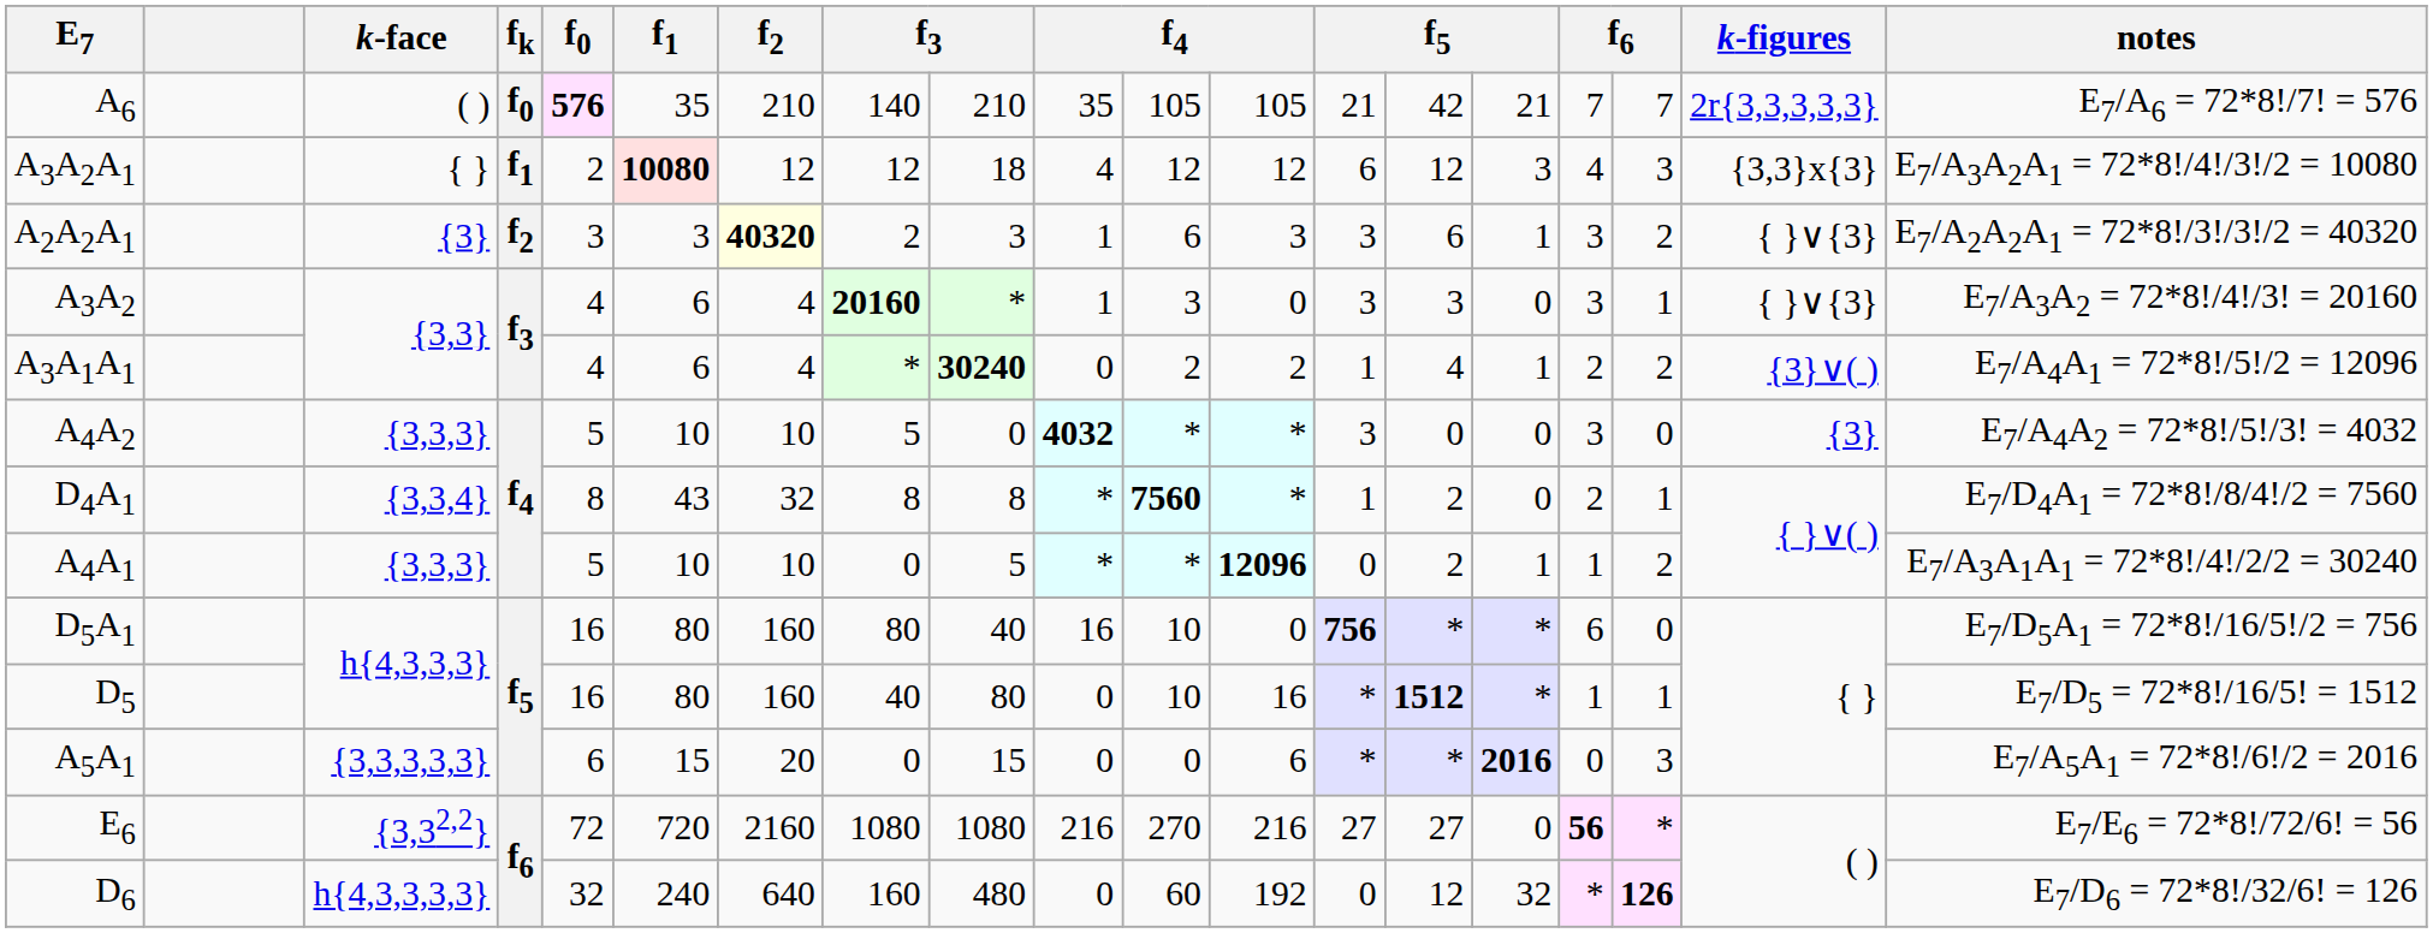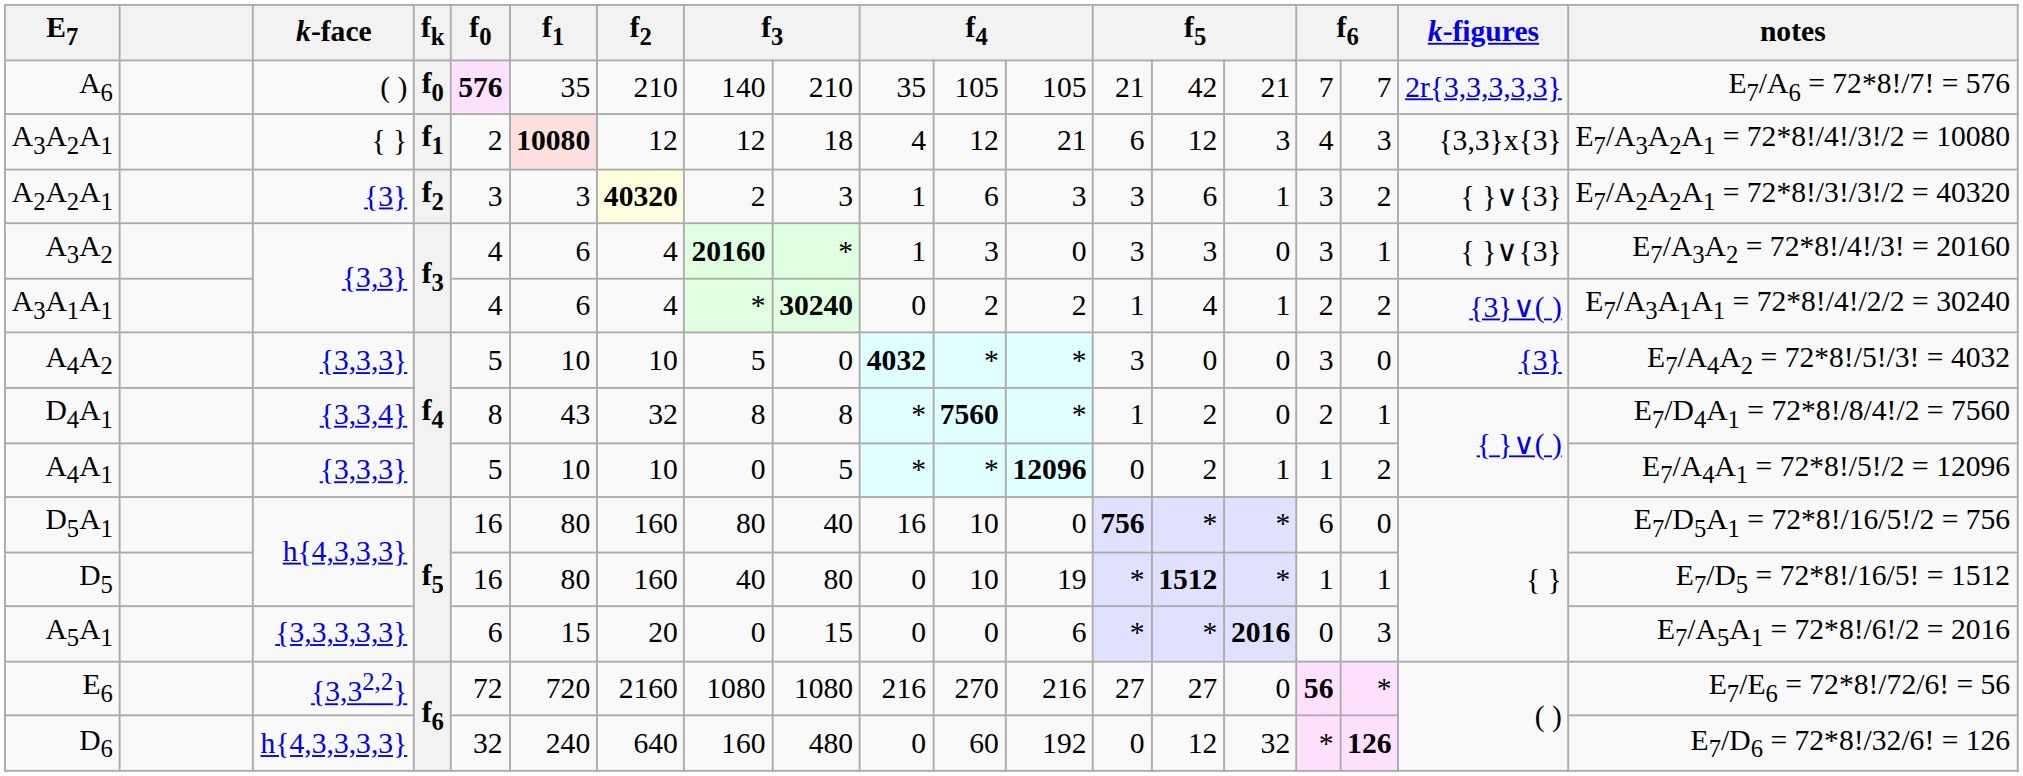 <table class=wikitable>
 <tr>
 <th>E<sub>7</sub></th>
 <th></th>
 <th><em>k</em>-face</th>
 <th>f<sub>k</sub></th>
 <th>f<sub>0</sub></th>
 <th>f<sub>1</sub></th>
 <th>f<sub>2</sub></th>
 <th colspan=2>f<sub>3</sub></th>
 <th colspan=3>f<sub>4</sub></th>
 <th colspan=3>f<sub>5</sub></th>
 <th colspan=2>f<sub>6</sub></th>
 <th><a href='#'><em>k</em>-figures</a></th>
 <th>notes</th>
 </tr>
 <tr align=right>
 <td>A<sub>6</sub></td>
 <td width=65></td>
 <td>( )</td>
 <th>f<sub>0</sub></th>
 <td BGCOLOR="#ffe0ff"><strong>576</strong></td>
 <td>35</td>
 <td>210</td>
 <td>140</td>
 <td>210</td>
 <td>35</td>
 <td>105</td>
 <td>105</td>
 <td>21</td>
 <td>42</td>
 <td>21</td>
 <td>7</td>
 <td>7</td>
 <td><a href='#'>2r{3,3,3,3,3}</a></td>
 <td>E<sub>7</sub>/A<sub>6</sub> = 72*8!/7! = 576</td>
 </tr>
 <tr align=right>
 <td>A<sub>3</sub>A<sub>2</sub>A<sub>1</sub></td>
 <td></td>
 <td>{ }</td>
 <th>f<sub>1</sub></th>
 <td>2</td>
 <td BGCOLOR="#ffe0e0"><strong>10080</strong></td>
 <td>12</td>
 <td>12</td>
 <td>18</td>
 <td>4</td>
 <td>12</td>
-<td>12</td>
+<td>21</td>
 <td>6</td>
 <td>12</td>
 <td>3</td>
 <td>4</td>
 <td>3</td>
 <td>{3,3}x{3}</td>
 <td>E<sub>7</sub>/A<sub>3</sub>A<sub>2</sub>A<sub>1</sub> = 72*8!/4!/3!/2 = 10080</td>
 </tr>
 <tr align=right>
 <td>A<sub>2</sub>A<sub>2</sub>A<sub>1</sub></td>
 <td></td>
 <td><a href='#'>{3}</a></td>
 <th>f<sub>2</sub></th>
 <td>3</td>
 <td>3</td>
 <td BGCOLOR="#ffffe0"><strong>40320</strong></td>
 <td>2</td>
 <td>3</td>
 <td>1</td>
 <td>6</td>
 <td>3</td>
 <td>3</td>
 <td>6</td>
 <td>1</td>
 <td>3</td>
 <td>2</td>
 <td>{ }∨{3}</td>
 <td>E<sub>7</sub>/A<sub>2</sub>A<sub>2</sub>A<sub>1</sub> = 72*8!/3!/3!/2 = 40320</td>
 </tr>
 <tr align=right>
 <td>A<sub>3</sub>A<sub>2</sub></td>
 <td></td>
 <td rowspan=2><a href='#'>{3,3}</a></td>
 <th rowspan=2>f<sub>3</sub></th>
 <td>4</td>
 <td>6</td>
 <td>4</td>
 <td BGCOLOR="#e0ffe0"><strong>20160</strong></td>
 <td BGCOLOR="#e0ffe0">*</td>
 <td>1</td>
 <td>3</td>
 <td>0</td>
 <td>3</td>
 <td>3</td>
 <td>0</td>
 <td>3</td>
 <td>1</td>
 <td>{ }∨{3}</td>
 <td>E<sub>7</sub>/A<sub>3</sub>A<sub>2</sub> = 72*8!/4!/3! = 20160</td>
 </tr>
 <tr align=right>
 <td>A<sub>3</sub>A<sub>1</sub>A<sub>1</sub></td>
 <td></td>
 <td>4</td>
 <td>6</td>
 <td>4</td>
 <td BGCOLOR="#e0ffe0">*</td>
 <td BGCOLOR="#e0ffe0"><strong>30240</strong></td>
 <td>0</td>
 <td>2</td>
 <td>2</td>
 <td>1</td>
 <td>4</td>
 <td>1</td>
 <td>2</td>
 <td>2</td>
 <td><a href='#'>{3}∨( )</a></td>
-<td>E<sub>7</sub>/A<sub>4</sub>A<sub>1</sub> = 72*8!/5!/2 = 12096</td>
+<td>E<sub>7</sub>/A<sub>3</sub>A<sub>1</sub>A<sub>1</sub> = 72*8!/4!/2/2 = 30240</td>
 </tr>
 <tr align=right>
 <td>A<sub>4</sub>A<sub>2</sub></td>
 <td></td>
 <td><a href='#'>{3,3,3}</a></td>
 <th rowspan=3>f<sub>4</sub></th>
 <td>5</td>
 <td>10</td>
 <td>10</td>
 <td>5</td>
 <td>0</td>
 <td BGCOLOR="#e0ffff"><strong>4032</strong></td>
 <td BGCOLOR="#e0ffff">*</td>
 <td BGCOLOR="#e0ffff">*</td>
 <td>3</td>
 <td>0</td>
 <td>0</td>
 <td>3</td>
 <td>0</td>
 <td><a href='#'>{3}</a></td>
 <td>E<sub>7</sub>/A<sub>4</sub>A<sub>2</sub> = 72*8!/5!/3! = 4032</td>
 </tr>
 <tr align=right>
 <td>D<sub>4</sub>A<sub>1</sub></td>
 <td></td>
 <td><a href='#'>{3,3,4}</a></td>
 <td>8</td>
 <td>43</td>
 <td>32</td>
 <td>8</td>
 <td>8</td>
 <td BGCOLOR="#e0ffff">*</td>
 <td BGCOLOR="#e0ffff"><strong>7560</strong></td>
 <td BGCOLOR="#e0ffff">*</td>
 <td>1</td>
 <td>2</td>
 <td>0</td>
 <td>2</td>
 <td>1</td>
 <td rowspan=2><a href='#'>{ }∨( )</a></td>
 <td>E<sub>7</sub>/D<sub>4</sub>A<sub>1</sub> = 72*8!/8/4!/2 = 7560</td>
 </tr>
 <tr align=right>
 <td>A<sub>4</sub>A<sub>1</sub></td>
 <td></td>
 <td><a href='#'>{3,3,3}</a></td>
 <td>5</td>
 <td>10</td>
 <td>10</td>
 <td>0</td>
 <td>5</td>
 <td BGCOLOR="#e0ffff">*</td>
 <td BGCOLOR="#e0ffff">*</td>
 <td BGCOLOR="#e0ffff"><strong>12096</strong></td>
 <td>0</td>
 <td>2</td>
 <td>1</td>
 <td>1</td>
 <td>2</td>
-<td>E<sub>7</sub>/A<sub>3</sub>A<sub>1</sub>A<sub>1</sub> = 72*8!/4!/2/2 = 30240</td>
+<td>E<sub>7</sub>/A<sub>4</sub>A<sub>1</sub> = 72*8!/5!/2 = 12096</td>
 </tr>
 <tr align=right>
 <td>D<sub>5</sub>A<sub>1</sub></td>
 <td></td>
 <td rowspan=2><a href='#'>h{4,3,3,3}</a></td>
 <th rowspan=3>f<sub>5</sub></th>
 <td>16</td>
 <td>80</td>
 <td>160</td>
 <td>80</td>
 <td>40</td>
 <td>16</td>
 <td>10</td>
 <td>0</td>
 <td BGCOLOR="#e0e0ff"><strong>756</strong></td>
 <td BGCOLOR="#e0e0ff">*</td>
 <td BGCOLOR="#e0e0ff">*</td>
 <td>6</td>
 <td>0</td>
 <td rowspan=3>{ }</td>
 <td>E<sub>7</sub>/D<sub>5</sub>A<sub>1</sub> = 72*8!/16/5!/2 = 756</td>
 </tr>
 <tr align=right>
 <td>D<sub>5</sub></td>
 <td></td>
 <td>16</td>
 <td>80</td>
 <td>160</td>
 <td>40</td>
 <td>80</td>
 <td>0</td>
 <td>10</td>
-<td>16</td>
+<td>19</td>
 <td BGCOLOR="#e0e0ff">*</td>
 <td BGCOLOR="#e0e0ff"><strong>1512</strong></td>
 <td BGCOLOR="#e0e0ff">*</td>
 <td>1</td>
 <td>1</td>
 <td>E<sub>7</sub>/D<sub>5</sub> = 72*8!/16/5! = 1512</td>
 </tr>
 <tr align=right>
 <td>A<sub>5</sub>A<sub>1</sub></td>
 <td></td>
 <td><a href='#'>{3,3,3,3,3}</a></td>
 <td>6</td>
 <td>15</td>
 <td>20</td>
 <td>0</td>
 <td>15</td>
 <td>0</td>
 <td>0</td>
 <td>6</td>
 <td BGCOLOR="#e0e0ff">*</td>
 <td BGCOLOR="#e0e0ff">*</td>
 <td BGCOLOR="#e0e0ff"><strong>2016</strong></td>
 <td>0</td>
 <td>3</td>
 <td>E<sub>7</sub>/A<sub>5</sub>A<sub>1</sub> = 72*8!/6!/2 = 2016</td>
 </tr>
 <tr align=right>
 <td>E<sub>6</sub></td>
 <td></td>
 <td><a href='#'>{3,3<sup>2,2</sup>}</a></td>
 <th rowspan=2>f<sub>6</sub></th>
 <td>72</td>
 <td>720</td>
 <td>2160</td>
 <td>1080</td>
 <td>1080</td>
 <td>216</td>
 <td>270</td>
 <td>216</td>
 <td>27</td>
 <td>27</td>
 <td>0</td>
 <td BGCOLOR="#ffe0ff"><strong>56</strong></td>
 <td BGCOLOR="#ffe0ff">*</td>
 <td rowspan=2>( )</td>
 <td>E<sub>7</sub>/E<sub>6</sub> = 72*8!/72/6! = 56</td>
 </tr>
 <tr align=right>
 <td>D<sub>6</sub></td>
 <td></td>
 <td><a href='#'>h{4,3,3,3,3}</a></td>
 <td>32</td>
 <td>240</td>
 <td>640</td>
 <td>160</td>
 <td>480</td>
 <td>0</td>
 <td>60</td>
 <td>192</td>
 <td>0</td>
 <td>12</td>
 <td>32</td>
 <td BGCOLOR="#ffe0ff">*</td>
 <td BGCOLOR="#ffe0ff"><strong>126</strong></td>
 <td>E<sub>7</sub>/D<sub>6</sub> = 72*8!/32/6! = 126</td>
 </tr>
 </table>
